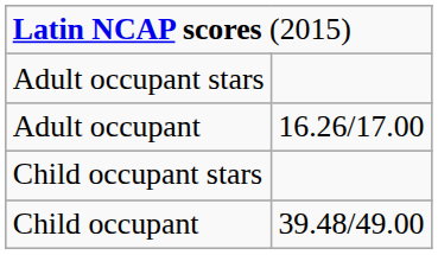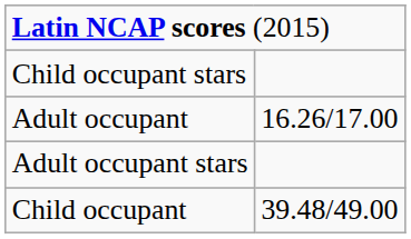 <table class="wikitable">
 <tr>
 <td colspan="2"><strong><a href='#'>Latin NCAP</a> scores</strong> (2015)</td>
 </tr>
 <tr>
-<td>Adult occupant stars</td>
+<td>Child occupant stars</td>
 <td></td>
 </tr>
 <tr>
 <td>Adult occupant</td>
 <td>16.26/17.00</td>
 </tr>
 <tr>
-<td>Child occupant stars</td>
+<td>Adult occupant stars</td>
 <td></td>
 </tr>
 <tr>
 <td>Child occupant</td>
 <td>39.48/49.00</td>
 </tr>
 </table>
